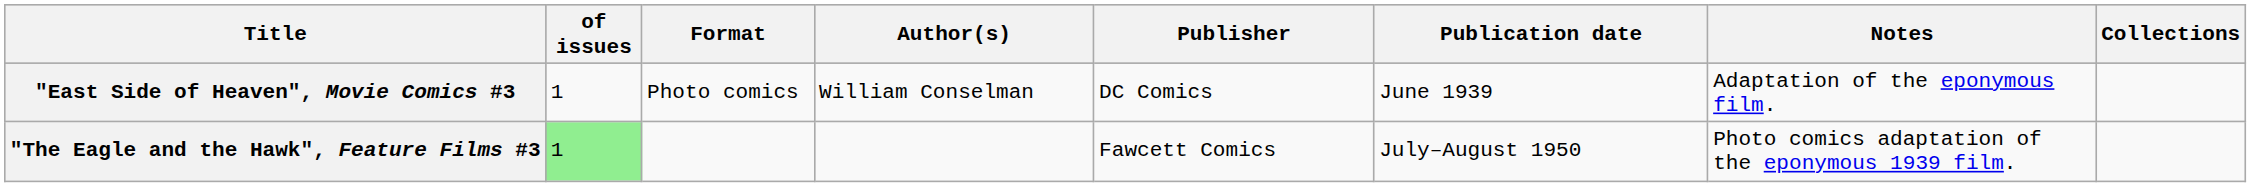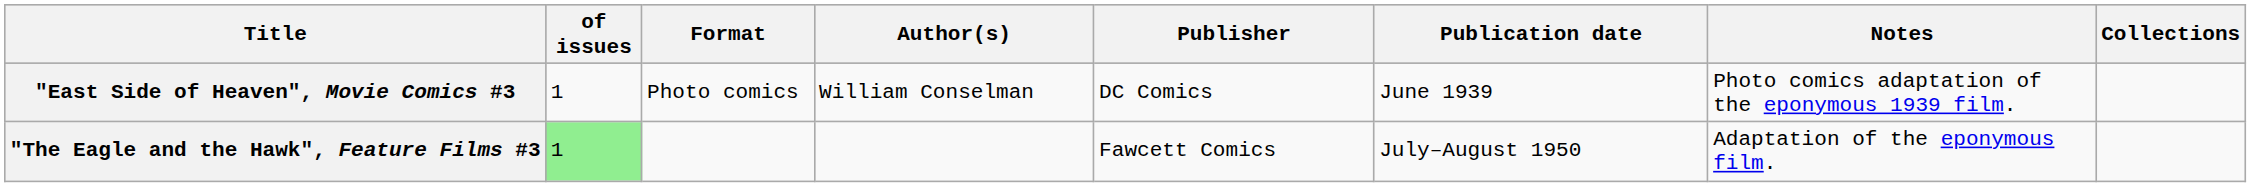 <table class="wikitable">
 <tr>
 <th>Title</th>
 <th style="width:40pt"> of issues</th>
 <th style="width:75pt">Format</th>
 <th style="width:125pt">Author(s)</th>
 <th style="width:125pt">Publisher</th>
 <th style="width:150pt">Publication date</th>
 <th style="width:175pt">Notes</th>
 <th>Collections</th>
 </tr>
 <tr>
 <th>"East Side of Heaven", <em>Movie Comics</em> #3</th>
 <td>1</td>
 <td>Photo comics</td>
 <td>William Conselman</td>
 <td>DC Comics</td>
 <td>June 1939</td>
-<td>Adaptation of the <a href='#'>eponymous film</a>.</td>
+<td>Photo comics adaptation of the <a href='#'>eponymous 1939 film</a>.</td>
 <td></td>
 </tr>
 <tr>
 <th>"The Eagle and the Hawk", <em>Feature Films</em> #3</th>
 <td style="background: lightgreen;">1</td>
 <td></td>
 <td></td>
 <td>Fawcett Comics</td>
 <td>July–August 1950</td>
-<td>Photo comics adaptation of the <a href='#'>eponymous 1939 film</a>.</td>
+<td>Adaptation of the <a href='#'>eponymous film</a>.</td>
 <td></td>
 </tr>
 </table>
